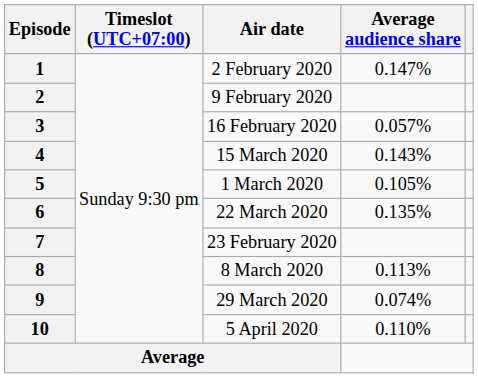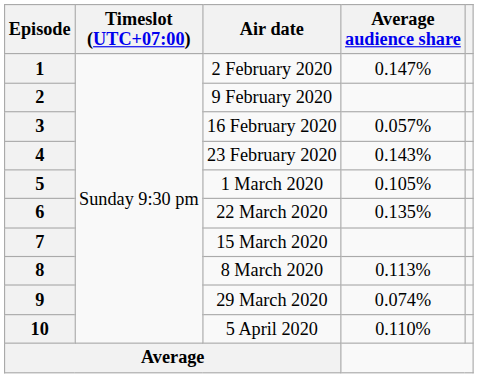 <table class="wikitable">
 <tr>
 <th>Episode<br></th>
 <th>Timeslot<br>(<a href='#'>UTC+07:00</a>)</th>
 <th>Air date</th>
 <th>Average<br><a href='#'>audience share</a></th>
 <th></th>
 </tr>
 <tr>
 <th style="text-align: center;">1</th>
 <td rowspan="10" style="text-align: center;">Sunday 9:30 pm</td>
 <td style="text-align: center;">2 February 2020</td>
 <td style="text-align: center;">0.147%</td>
 <td style="text-align: center;"></td>
 </tr>
 <tr>
 <th style="text-align: center;">2</th>
 <td style="text-align: center;">9 February 2020</td>
 <td style="text-align: center;"></td>
 <td style="text-align: center;"></td>
 </tr>
 <tr>
 <th style="text-align: center;">3</th>
 <td style="text-align: center;">16 February 2020</td>
 <td style="text-align: center;">0.057%</td>
 <td style="text-align: center;"></td>
 </tr>
 <tr>
 <th style="text-align: center;">4</th>
-<td style="text-align: center;">15 March 2020</td>
+<td style="text-align: center;">23 February 2020</td>
 <td style="text-align: center;">0.143%</td>
 <td style="text-align: center;"></td>
 </tr>
 <tr>
 <th style="text-align: center;">5</th>
 <td style="text-align: center;">1 March 2020</td>
 <td style="text-align: center;">0.105%</td>
 <td style="text-align: center;"></td>
 </tr>
 <tr>
 <th style="text-align: center;">6</th>
 <td style="text-align: center;">22 March 2020</td>
 <td style="text-align: center;">0.135%</td>
 <td style="text-align: center;"></td>
 </tr>
 <tr>
 <th style="text-align: center;">7</th>
-<td style="text-align: center;">23 February 2020</td>
+<td style="text-align: center;">15 March 2020</td>
 <td style="text-align: center;"></td>
 <td style="text-align: center;"></td>
 </tr>
 <tr>
 <th style="text-align: center;">8</th>
 <td style="text-align: center;">8 March 2020</td>
 <td style="text-align: center;">0.113%</td>
 <td style="text-align: center;"></td>
 </tr>
 <tr>
 <th style="text-align: center;">9</th>
 <td style="text-align: center;">29 March 2020</td>
 <td style="text-align: center;">0.074%</td>
 <td style="text-align: center;"></td>
 </tr>
 <tr>
 <th style="text-align: center;">10</th>
 <td style="text-align: center;">5 April 2020</td>
 <td style="text-align: center;">0.110%</td>
 <td style="text-align: center;"></td>
 </tr>
 <tr>
 <th colspan="3" style="text-align: center;">Average</th>
 <td colspan="2" style="text-align: center;"> </td>
 </tr>
 </table>
